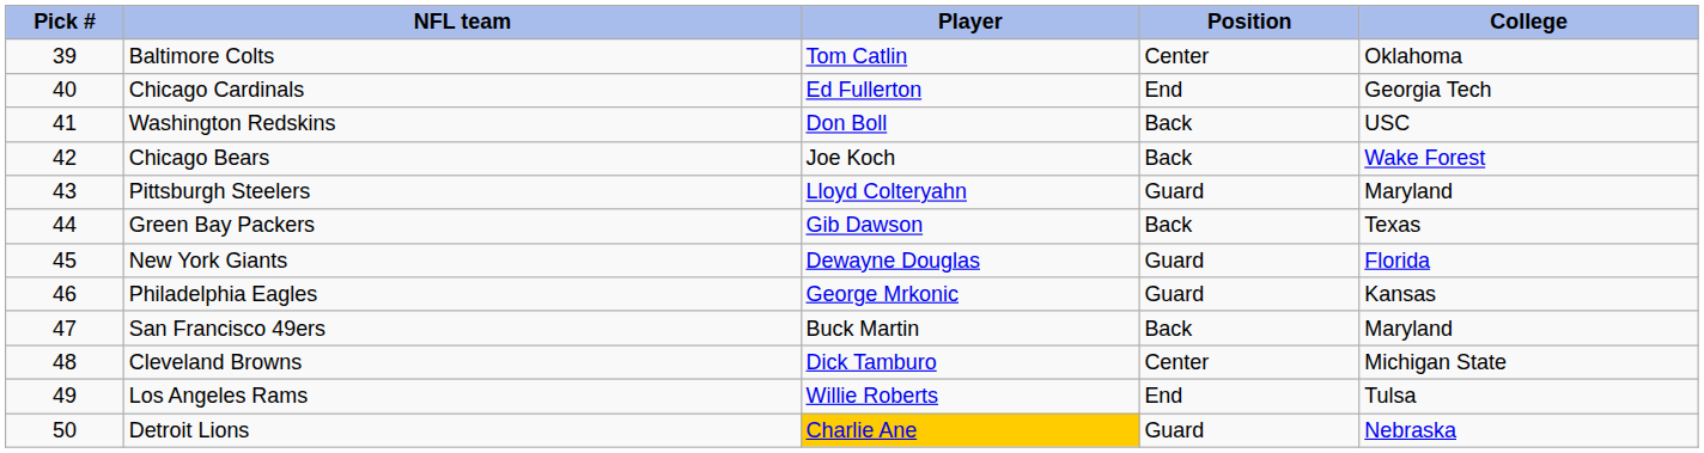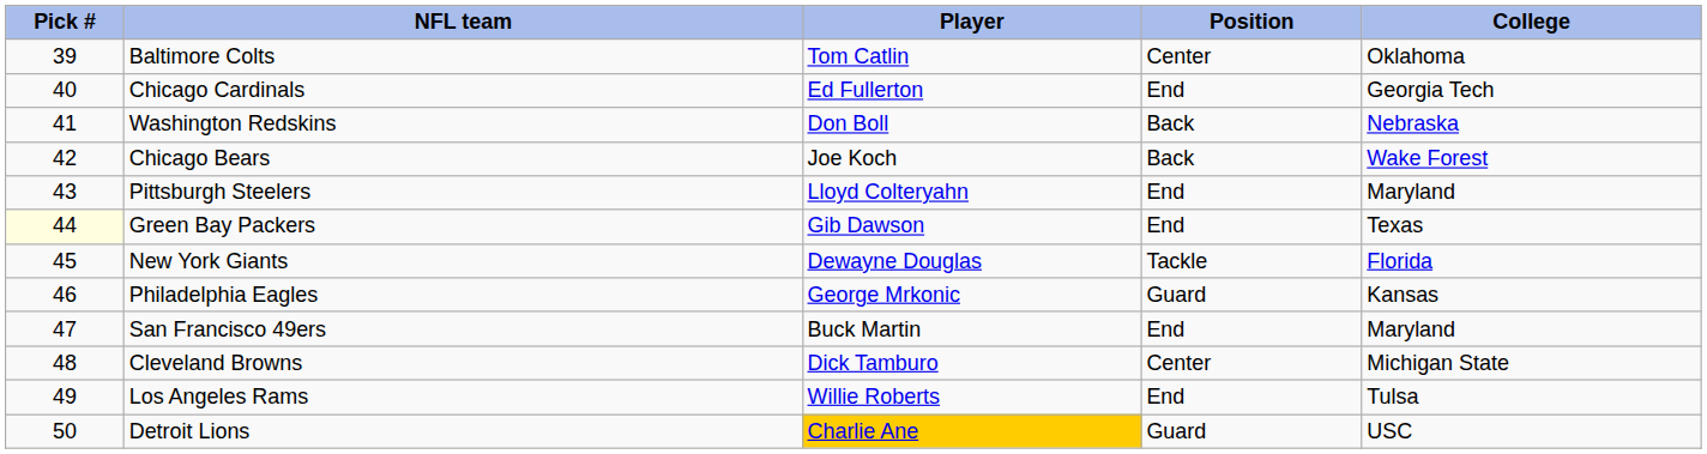 <table class="wikitable sortable sortable" style="width: 100%">
 <tr>
 <th style="background:#a8bdec; width:7%;">Pick #</th>
 <th style="width:40%; background:#a8bdec;">NFL team</th>
 <th style="width:20%; background:#a8bdec;">Player</th>
 <th style="width:13%; background:#a8bdec;">Position</th>
 <th style="background:#A8BDEC;">College</th>
 </tr>
 <tr>
 <td align=center>39</td>
 <td>Baltimore Colts</td>
 <td><a href='#'>Tom Catlin</a></td>
 <td>Center</td>
 <td>Oklahoma</td>
 </tr>
 <tr>
 <td align=center>40</td>
 <td>Chicago Cardinals</td>
 <td><a href='#'>Ed Fullerton</a></td>
 <td>End</td>
 <td>Georgia Tech</td>
 </tr>
 <tr>
 <td align=center>41</td>
 <td>Washington Redskins</td>
 <td><a href='#'>Don Boll</a></td>
 <td>Back</td>
-<td>USC</td>
+<td><a href='#'>Nebraska</a></td>
 </tr>
 <tr>
 <td align=center>42</td>
 <td>Chicago Bears</td>
 <td>Joe Koch</td>
 <td>Back</td>
 <td><a href='#'>Wake Forest</a></td>
 </tr>
 <tr>
 <td align=center>43</td>
 <td>Pittsburgh Steelers</td>
 <td><a href='#'>Lloyd Colteryahn</a></td>
-<td>Guard</td>
+<td>End</td>
 <td>Maryland</td>
 </tr>
 <tr>
-<td align=center>44</td>
+<td align=center style="background: lightyellow;">44</td>
 <td>Green Bay Packers</td>
 <td><a href='#'>Gib Dawson</a></td>
-<td>Back</td>
+<td>End</td>
 <td>Texas</td>
 </tr>
 <tr>
 <td align=center>45</td>
 <td>New York Giants</td>
 <td><a href='#'>Dewayne Douglas</a></td>
-<td>Guard</td>
+<td>Tackle</td>
 <td><a href='#'>Florida</a></td>
 </tr>
 <tr>
 <td align=center>46</td>
 <td>Philadelphia Eagles</td>
 <td><a href='#'>George Mrkonic</a></td>
 <td>Guard</td>
 <td>Kansas</td>
 </tr>
 <tr>
 <td align=center>47</td>
 <td>San Francisco 49ers</td>
 <td>Buck Martin</td>
-<td>Back</td>
+<td>End</td>
 <td>Maryland</td>
 </tr>
 <tr>
 <td align=center>48</td>
 <td>Cleveland Browns</td>
 <td><a href='#'>Dick Tamburo</a></td>
 <td>Center</td>
 <td>Michigan State</td>
 </tr>
 <tr>
 <td align=center>49</td>
 <td>Los Angeles Rams</td>
 <td><a href='#'>Willie Roberts</a></td>
 <td>End</td>
 <td>Tulsa</td>
 </tr>
 <tr>
 <td align=center>50</td>
 <td>Detroit Lions</td>
 <td bgcolor="#FFCC00"><a href='#'>Charlie Ane</a></td>
 <td>Guard</td>
-<td><a href='#'>Nebraska</a></td>
+<td>USC</td>
 </tr>
 </table>
